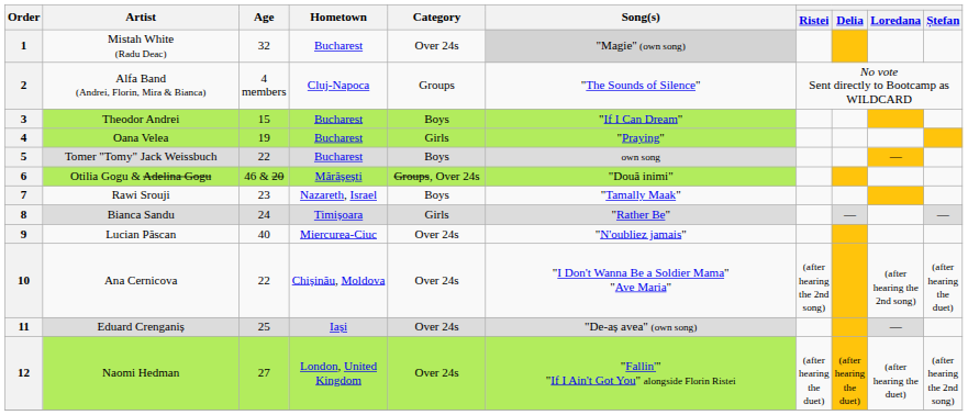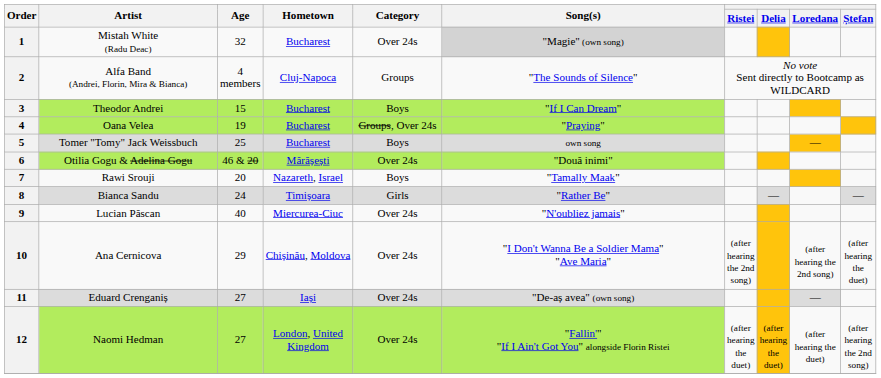 <table class="wikitable" style="text-align:center;width:100%;max-width:115em;margin:auto">
 <tr>
 <th rowspan="2" style="width:3em">Order</th>
 <th rowspan="2" style="width:23%">Artist</th>
 <th rowspan="2" style="width:3em">Age</th>
 <th rowspan="2" style="width:11%">Hometown</th>
 <th rowspan="2" style="width:11%">Category</th>
 <th rowspan="2" style="width:37%">Song(s)</th>
 <th colspan="4"></th>
 </tr>
 <tr>
 <th><a href='#'>Ristei</a></th>
 <th><a href='#'>Delia</a></th>
 <th><a href='#'>Loredana</a></th>
 <th><a href='#'>Ștefan</a></th>
 </tr>
 <tr>
 <th>1</th>
 <td>Mistah White<br><small>(Radu Deac)</small></td>
 <td>32</td>
 <td><a href='#'>Bucharest</a></td>
 <td>Over 24s</td>
 <td style="background: lightgrey;">"Magie"<small> (own song)</small></td>
 <td></td>
 <td bgcolor="#ffc40c"></td>
 <td></td>
 <td></td>
 </tr>
 <tr>
 <th>2</th>
 <td>Alfa Band <br> <small>(Andrei, Florin, Mira & Bianca)</small></td>
 <td>4 members</td>
 <td><a href='#'>Cluj-Napoca</a></td>
 <td>Groups</td>
 <td>"<a href='#'>The Sounds of Silence</a>"</td>
 <td colspan="4"><em>No vote</em><br>Sent directly to Bootcamp as WILDCARD</td>
 </tr>
 <tr>
 <th>3</th>
 <td bgcolor="#B2EC5D">Theodor Andrei</td>
 <td bgcolor="#B2EC5D">15</td>
 <td bgcolor="#B2EC5D"><a href='#'>Bucharest</a></td>
 <td bgcolor="#B2EC5D">Boys</td>
 <td bgcolor="#B2EC5D">"<a href='#'>If I Can Dream</a>"</td>
 <td></td>
 <td></td>
 <td bgcolor="#ffc40c"></td>
 <td></td>
 </tr>
 <tr>
 <th>4</th>
 <td bgcolor="#B2EC5D">Oana Velea</td>
 <td bgcolor="#B2EC5D">19</td>
 <td bgcolor="#B2EC5D"><a href='#'>Bucharest</a></td>
-<td bgcolor="#B2EC5D">Girls</td>
+<td bgcolor="#B2EC5D"><s>Groups</s>, Over 24s</td>
 <td bgcolor="#B2EC5D">"<a href='#'>Praying</a>"</td>
 <td></td>
 <td></td>
 <td></td>
 <td bgcolor="#ffc40c"></td>
 </tr>
 <tr>
 <th>5</th>
 <td bgcolor="#dcdcdc">Tomer "Tomy" Jack Weissbuch</td>
-<td bgcolor="#dcdcdc">22</td>
+<td bgcolor="#dcdcdc">25</td>
 <td bgcolor="#dcdcdc"><a href='#'>Bucharest</a></td>
 <td bgcolor="#dcdcdc">Boys</td>
 <td bgcolor="#dcdcdc"><small>own song</small></td>
 <td></td>
 <td></td>
 <td bgcolor="#ffc40c">—</td>
 <td></td>
 </tr>
 <tr>
 <th>6</th>
 <td bgcolor="#B2EC5D">Otilia Gogu & <s>Adelina Gogu</s></td>
 <td bgcolor="#B2EC5D">46 & <s>20</s></td>
 <td bgcolor="#B2EC5D"><a href='#'>Mărășești</a></td>
-<td bgcolor="#B2EC5D"><s>Groups</s>, Over 24s</td>
+<td bgcolor="#B2EC5D">Over 24s</td>
 <td bgcolor="#B2EC5D">"Două inimi"</td>
 <td></td>
 <td bgcolor="#ffc40c"></td>
 <td></td>
 <td></td>
 </tr>
 <tr>
 <th>7</th>
 <td>Rawi Srouji</td>
-<td>23</td>
+<td>20</td>
 <td><a href='#'>Nazareth</a>, <a href='#'>Israel</a></td>
 <td>Boys</td>
 <td>"<a href='#'>Tamally Maak</a>"</td>
 <td></td>
 <td></td>
 <td bgcolor="#ffc40c"></td>
 <td></td>
 </tr>
 <tr>
 <th>8</th>
 <td bgcolor="#dcdcdc">Bianca Sandu</td>
 <td bgcolor="#dcdcdc">24</td>
 <td bgcolor="#dcdcdc"><a href='#'>Timișoara</a></td>
 <td bgcolor="#dcdcdc">Girls</td>
 <td bgcolor="#dcdcdc">"<a href='#'>Rather Be</a>"</td>
 <td></td>
 <td bgcolor="#dcdcdc">—</td>
 <td></td>
 <td bgcolor="#dcdcdc">—</td>
 </tr>
 <tr>
 <th>9</th>
 <td>Lucian Păscan</td>
 <td>40</td>
 <td><a href='#'>Miercurea-Ciuc</a></td>
 <td>Over 24s</td>
 <td>"<a href='#'>N'oubliez jamais</a>"</td>
 <td></td>
 <td bgcolor="#ffc40c"></td>
 <td></td>
 <td></td>
 </tr>
 <tr>
 <th>10</th>
 <td>Ana Cernicova</td>
-<td>22</td>
+<td>29</td>
 <td><a href='#'>Chișinău</a>, <a href='#'>Moldova</a></td>
 <td>Over 24s</td>
 <td>"<a href='#'>I Don't Wanna Be a Soldier Mama</a>" <br> "<a href='#'>Ave Maria</a>"</td>
 <td> <br><small>(after hearing the 2nd song)</small></td>
 <td bgcolor="#ffc40c"></td>
 <td><br><small>(after hearing the 2nd song)</small></td>
 <td> <br><small>(after hearing the duet)</small></td>
 </tr>
 <tr>
 <th>11</th>
 <td bgcolor="#dcdcdc">Eduard Crenganiș</td>
-<td bgcolor="#dcdcdc">25</td>
+<td bgcolor="#dcdcdc">27</td>
 <td bgcolor="#dcdcdc"><a href='#'>Iași</a></td>
 <td bgcolor="#dcdcdc">Over 24s</td>
 <td bgcolor="#dcdcdc">"De-aș avea" <small>(own song)</small></td>
 <td></td>
 <td bgcolor="#ffc40c"></td>
 <td bgcolor="#dcdcdc">—</td>
 <td></td>
 </tr>
 <tr>
 <th>12</th>
 <td bgcolor="#B2EC5D">Naomi Hedman</td>
 <td bgcolor="#B2EC5D">27</td>
 <td bgcolor="#B2EC5D"><a href='#'>London</a>, <a href='#'>United Kingdom</a></td>
 <td bgcolor="#B2EC5D">Over 24s</td>
 <td bgcolor="#B2EC5D">"<a href='#'>Fallin'</a>" <br> "<a href='#'>If I Ain't Got You</a>" <small> alongside Florin Ristei</small></td>
 <td><br> <small>(after hearing the duet)</small></td>
 <td bgcolor="#ffc40c"> <br><small>(after hearing the duet)</small></td>
 <td> <br><small>(after hearing the duet)</small></td>
 <td><br><small>(after hearing the 2nd song)</small></td>
 </tr>
 <tr>
 </tr>
 </table>
